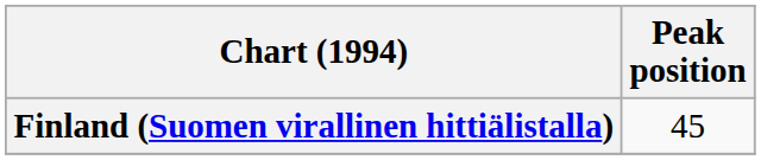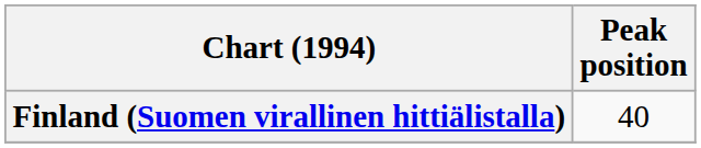 <table class="wikitable plainrowheaders" style="text-align:center">
 <tr>
 <th scope="col">Chart (1994)</th>
 <th scope="col">Peak<br>position</th>
 </tr>
 <tr>
 <th scope="row">Finland (<a href='#'>Suomen virallinen hittiälistalla</a>)</th>
-<td>45</td>
+<td>40</td>
 </tr>
 <tr>
 </tr>
 </table>
